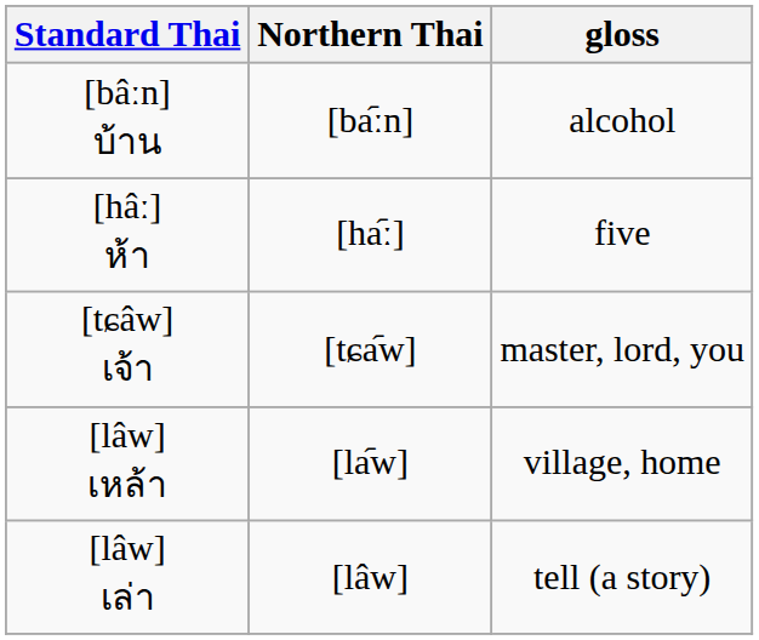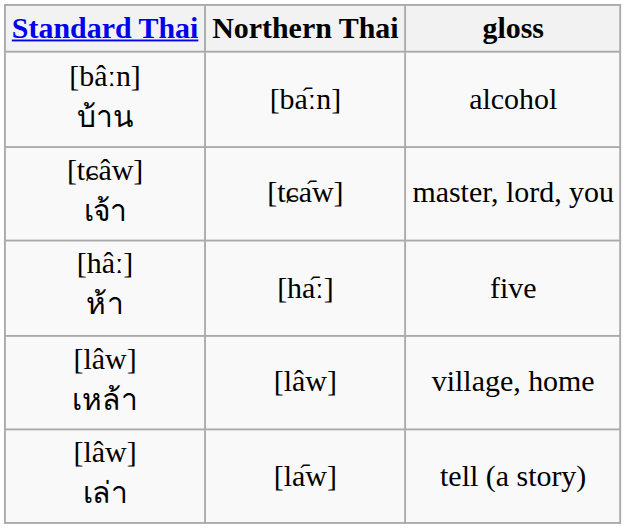 <table class="wikitable" style="text-align:center">
 <tr>
 <th><a href='#'>Standard Thai</a></th>
 <th>Northern Thai</th>
 <th>gloss</th>
 </tr>
 <tr>
 <td>[bâːn]<br>บ้าน</td>
 <td>[ba᷇ːn]<br></td>
 <td>alcohol</td>
 </tr>
 <tr>
+<td>[tɕâw]<br>เจ้า</td>
+<td>[tɕa᷇w]<br></td>
+<td>master, lord, you</td>
+</tr>
+<tr>
 <td>[hâː]<br>ห้า</td>
 <td>[ha᷇ː]<br></td>
 <td>five</td>
 </tr>
 <tr>
-<td>[tɕâw]<br>เจ้า</td>
-<td>[tɕa᷇w]<br></td>
-<td>master, lord, you</td>
-</tr>
-<tr>
 <td>[lâw]<br>เหล้า</td>
-<td>[la᷇w]<br></td>
+<td>[lâw]<br></td>
 <td>village, home</td>
 </tr>
 <tr>
 <td>[lâw]<br>เล่า</td>
-<td>[lâw]<br></td>
+<td>[la᷇w]<br></td>
 <td>tell (a story)</td>
 </tr>
 </table>
